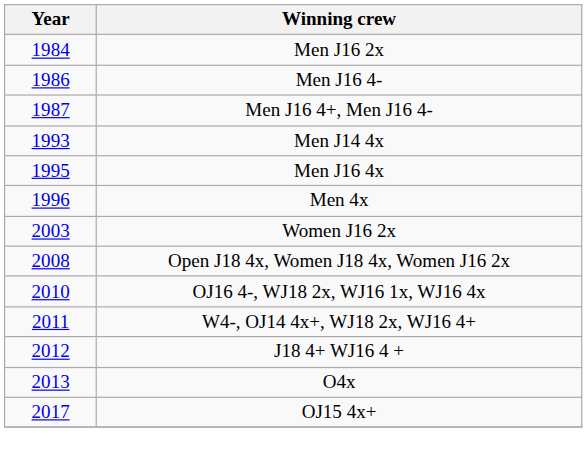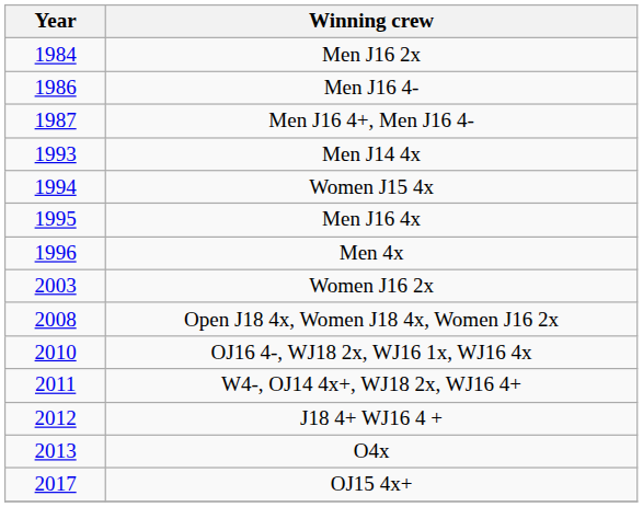 <table class="wikitable" style="text-align:center">
 <tr>
 <th width=70>Year</th>
 <th width=400>Winning crew</th>
 </tr>
 <tr>
 <td><a href='#'>1984</a></td>
 <td>Men J16 2x</td>
 </tr>
 <tr>
 <td><a href='#'>1986</a></td>
 <td>Men J16 4-</td>
 </tr>
 <tr>
 <td><a href='#'>1987</a></td>
 <td>Men J16 4+, Men J16 4-</td>
 </tr>
 <tr>
 <td><a href='#'>1993</a></td>
 <td>Men J14 4x</td>
+</tr>
+<tr>
+<td><a href='#'>1994</a></td>
+<td>Women J15 4x </td>
 </tr>
 <tr>
 <td><a href='#'>1995</a></td>
 <td>Men J16 4x</td>
 </tr>
 <tr>
 <td><a href='#'>1996</a></td>
 <td>Men 4x</td>
 </tr>
 <tr>
 <td><a href='#'>2003</a></td>
 <td>Women J16 2x </td>
 </tr>
 <tr>
 <td><a href='#'>2008</a></td>
 <td>Open J18 4x, Women J18 4x, Women J16 2x  </td>
 </tr>
 <tr>
 <td><a href='#'>2010</a></td>
 <td>OJ16 4-, WJ18 2x, WJ16 1x, WJ16 4x</td>
 </tr>
 <tr>
 <td><a href='#'>2011</a></td>
 <td>W4-, OJ14 4x+, WJ18 2x, WJ16 4+</td>
 </tr>
 <tr>
 <td><a href='#'>2012</a></td>
 <td>J18 4+ WJ16 4 +</td>
 </tr>
 <tr>
 <td><a href='#'>2013</a></td>
 <td>O4x</td>
 </tr>
 <tr>
 <td><a href='#'>2017</a></td>
 <td>OJ15 4x+</td>
 </tr>
 <tr>
 </tr>
 </table>
